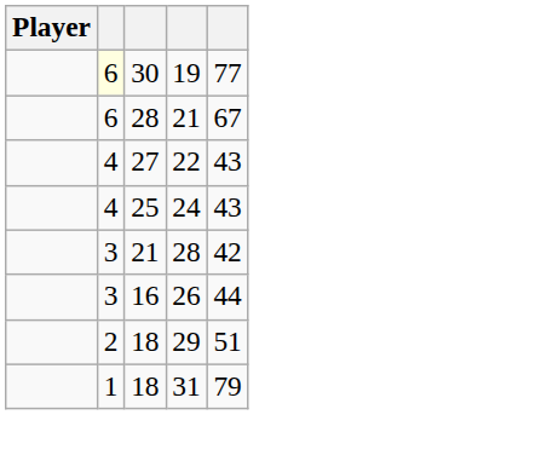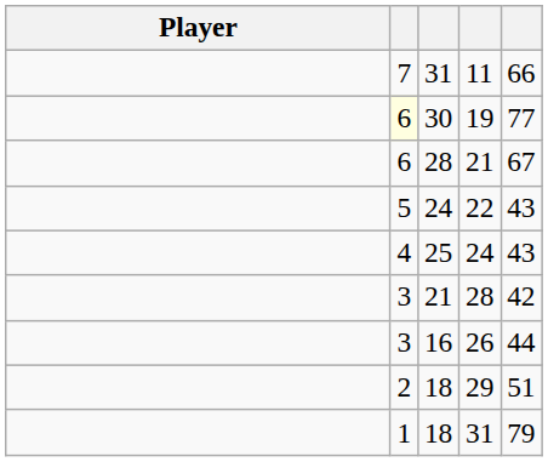 <table class="wikitable">
 <tr>
 <th>Player</th>
 <th></th>
 <th></th>
 <th></th>
 <th></th>
+</tr>
+<tr>
+<td width="210"><strong></strong></td>
+<td>7</td>
+<td>31</td>
+<td>11</td>
+<td>66</td>
 </tr>
 <tr>
 <td><strong></strong></td>
 <td style="background: lightyellow;">6</td>
 <td>30</td>
 <td>19</td>
 <td>77</td>
 </tr>
 <tr>
 <td><strong></strong></td>
 <td>6</td>
 <td>28</td>
 <td>21</td>
 <td>67</td>
 </tr>
 <tr>
 <td><strong></strong></td>
-<td>4</td>
-<td>27</td>
+<td>5</td>
+<td>24</td>
 <td>22</td>
 <td>43</td>
 </tr>
 <tr>
 <td></td>
 <td>4</td>
 <td>25</td>
 <td>24</td>
 <td>43</td>
 </tr>
 <tr>
 <td></td>
 <td>3</td>
 <td>21</td>
 <td>28</td>
 <td>42</td>
 </tr>
 <tr>
 <td></td>
 <td>3</td>
 <td>16</td>
 <td>26</td>
 <td>44</td>
 </tr>
 <tr>
 <td></td>
 <td>2</td>
 <td>18</td>
 <td>29</td>
 <td>51</td>
 </tr>
 <tr>
 <td></td>
 <td>1</td>
 <td>18</td>
 <td>31</td>
 <td>79</td>
 </tr>
 </table>
